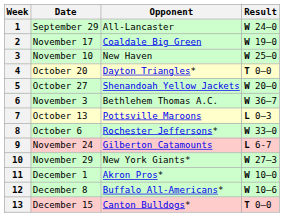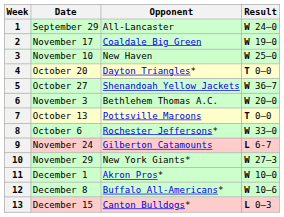 <table class="wikitable">
 <tr>
 <th>Week</th>
 <th>Date</th>
 <th>Opponent</th>
 <th>Result</th>
 </tr>
 <tr style="background:#cfc">
 <th>1</th>
 <td>September 29</td>
 <td>All-Lancaster</td>
 <td><strong>W</strong> 24–0</td>
 </tr>
 <tr style="background:#cfc">
 <th>2</th>
 <td>November 17</td>
 <td><a href='#'>Coaldale Big Green</a></td>
 <td><strong>W</strong> 19–0</td>
 </tr>
 <tr style="background:#cfc">
 <th>3</th>
 <td>November 10</td>
 <td>New Haven</td>
 <td><strong>W</strong> 25–0</td>
 </tr>
 <tr style="background:#ffc">
 <th>4</th>
 <td>October 20</td>
 <td><a href='#'>Dayton Triangles</a>*</td>
 <td><strong>T</strong> 0–0</td>
 </tr>
 <tr style="background:#cfc">
 <th>5</th>
 <td>October 27</td>
 <td><a href='#'>Shenandoah Yellow Jackets</a></td>
-<td><strong>W</strong> 20–0</td>
+<td><strong>W</strong> 36–7</td>
 </tr>
 <tr style="background:#cfc">
 <th>6</th>
 <td>November 3</td>
 <td>Bethlehem Thomas A.C.</td>
-<td><strong>W</strong> 36–7</td>
+<td><strong>W</strong> 20–0</td>
 </tr>
 <tr style="background:#ffc">
 <th>7</th>
 <td>October 13</td>
 <td><a href='#'>Pottsville Maroons</a></td>
-<td><strong>L</strong> 0–3</td>
+<td><strong>T</strong> 0–0</td>
 </tr>
 <tr style="background:#cfc">
 <th>8</th>
 <td>October 6</td>
 <td><a href='#'>Rochester Jeffersons</a>*</td>
 <td><strong>W</strong> 33–0</td>
 </tr>
 <tr style="background:#fcc">
 <th>9</th>
 <td>November 24</td>
 <td><a href='#'>Gilberton Catamounts</a></td>
 <td><strong>L</strong> 6-7</td>
 </tr>
 <tr style="background:#cfc">
 <th>10</th>
 <td>November 29</td>
 <td>New York Giants*</td>
 <td><strong>W</strong> 27–3</td>
 </tr>
 <tr style="background:#cfc">
 <th>11</th>
 <td>December 1</td>
 <td><a href='#'>Akron Pros</a>*</td>
 <td><strong>W</strong> 10–0</td>
 </tr>
 <tr style="background:#cfc">
 <th>12</th>
 <td>December 8</td>
 <td><a href='#'>Buffalo All-Americans</a>*</td>
 <td><strong>W</strong> 10–6</td>
 </tr>
 <tr style="background:#fcc">
 <th>13</th>
 <td>December 15</td>
 <td><a href='#'>Canton Bulldogs</a>*</td>
-<td><strong>T</strong> 0–0</td>
+<td><strong>L</strong> 0–3</td>
 </tr>
 </table>
